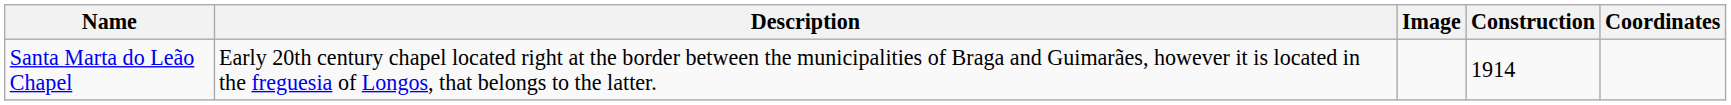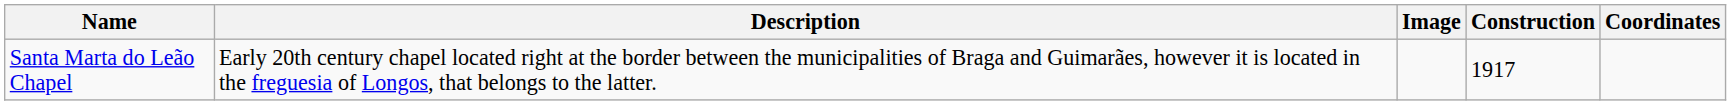 <table class="wikitable sortable">
 <tr>
 <th>Name</th>
 <th>Description</th>
 <th>Image</th>
 <th>Construction</th>
 <th>Coordinates</th>
 </tr>
 <tr>
 <td><a href='#'>Santa Marta do Leão Chapel</a></td>
 <td>Early 20th century chapel located right at the border between the municipalities of Braga and Guimarães, however it is located in the <a href='#'>freguesia</a> of <a href='#'>Longos</a>, that belongs to the latter.</td>
 <td></td>
-<td>1914</td>
+<td>1917</td>
 <td></td>
 </tr>
 </table>
